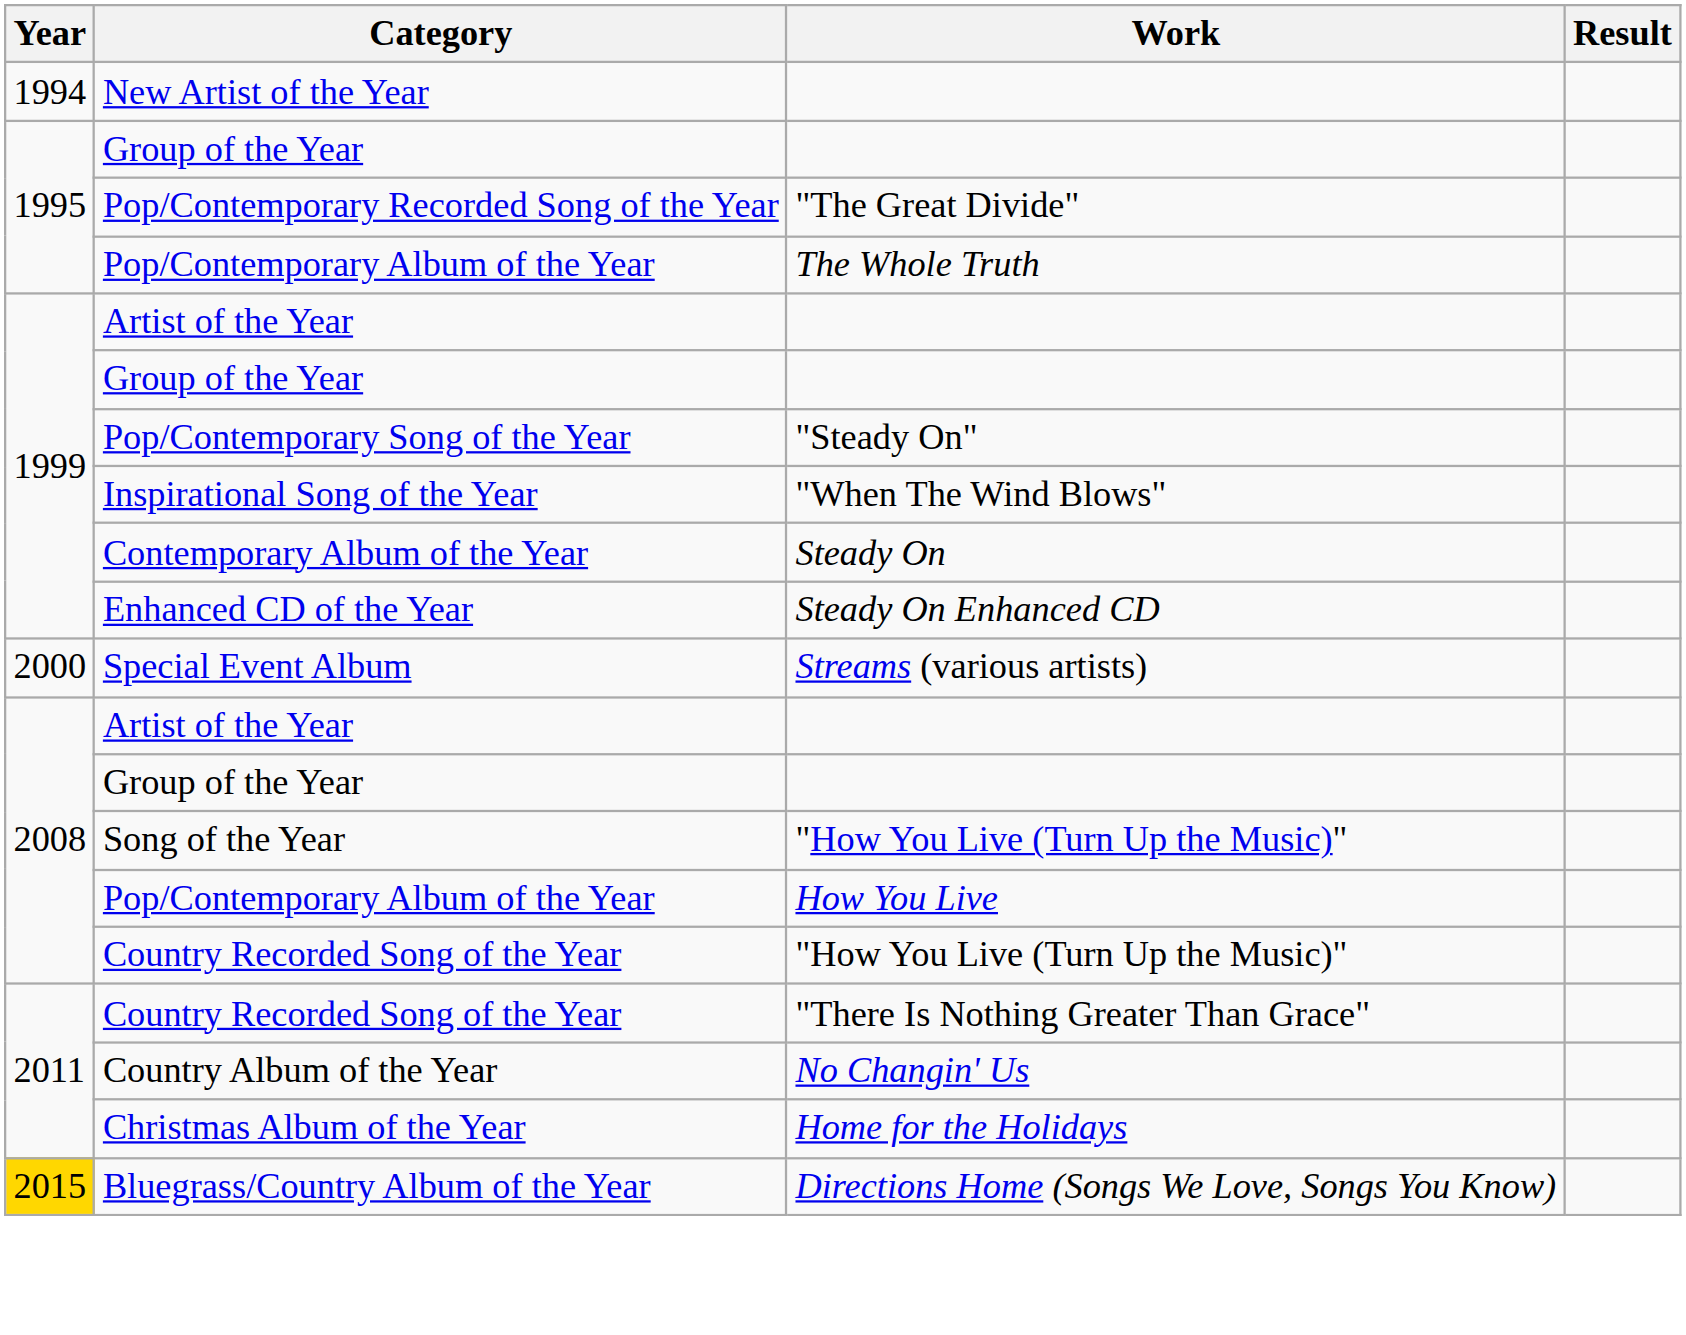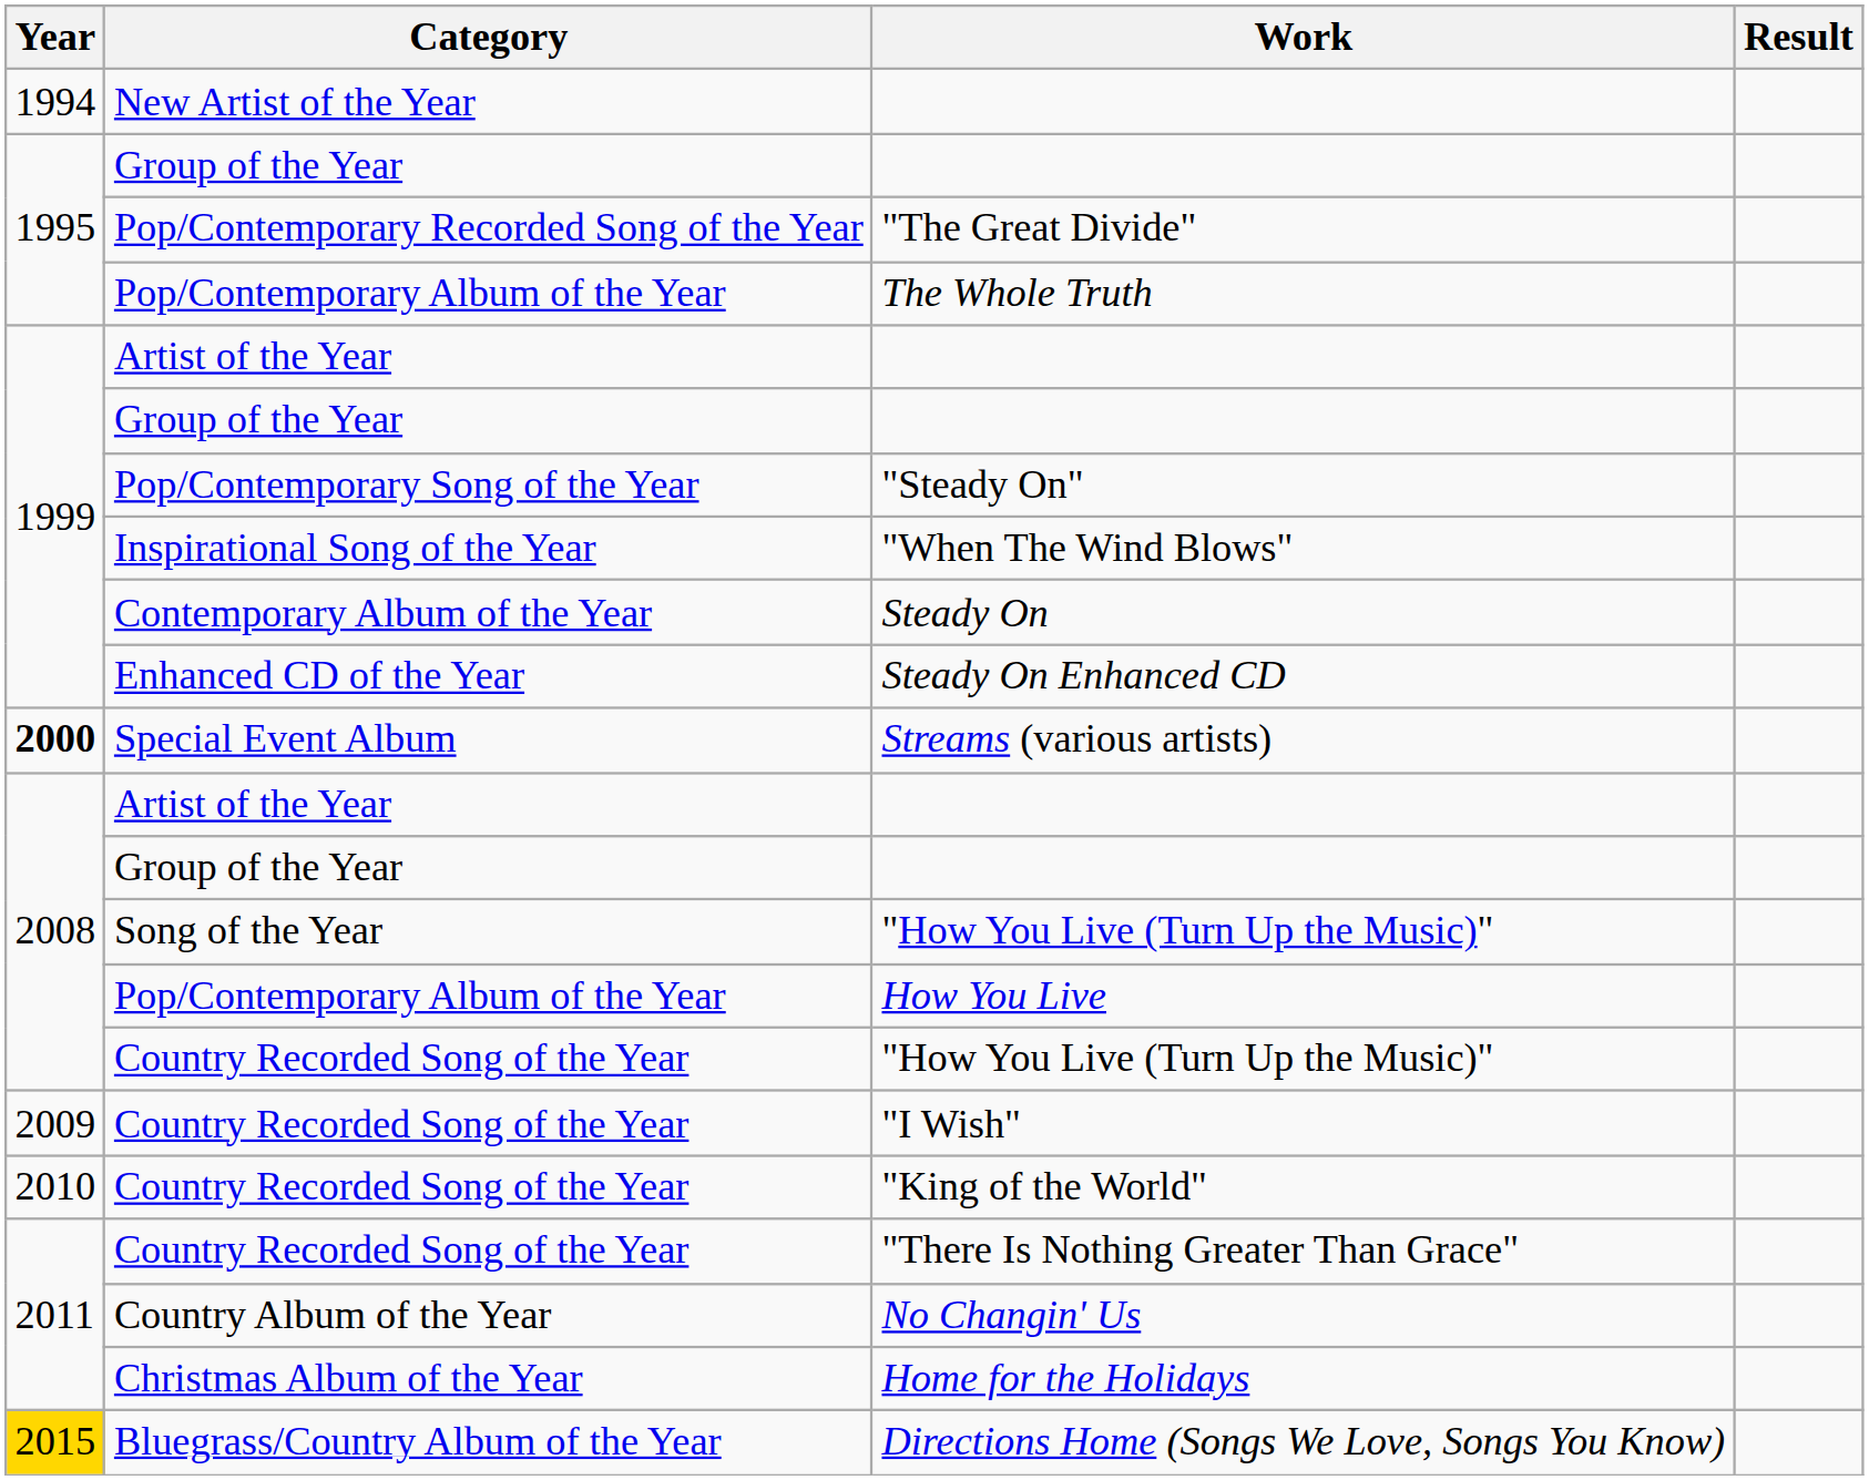 <table class="wikitable">
 <tr>
 <th>Year</th>
 <th>Category</th>
 <th>Work</th>
 <th>Result</th>
 </tr>
 <tr>
 <td>1994</td>
 <td><a href='#'>New Artist of the Year</a></td>
 <td></td>
 <td></td>
 </tr>
 <tr>
 <td rowspan="3">1995</td>
 <td><a href='#'>Group of the Year</a></td>
 <td></td>
 <td></td>
 </tr>
 <tr>
 <td><a href='#'>Pop/Contemporary Recorded Song of the Year</a></td>
 <td>"The Great Divide"</td>
 <td></td>
 </tr>
 <tr>
 <td><a href='#'>Pop/Contemporary Album of the Year</a></td>
 <td><em>The Whole Truth</em></td>
 <td></td>
 </tr>
 <tr>
 <td rowspan="6">1999</td>
 <td><a href='#'>Artist of the Year</a></td>
 <td></td>
 <td></td>
 </tr>
 <tr>
 <td><a href='#'>Group of the Year</a></td>
 <td></td>
 <td></td>
 </tr>
 <tr>
 <td><a href='#'>Pop/Contemporary Song of the Year</a></td>
 <td>"Steady On"</td>
 <td></td>
 </tr>
 <tr>
 <td><a href='#'>Inspirational Song of the Year</a></td>
 <td>"When The Wind Blows"</td>
 <td></td>
 </tr>
 <tr>
 <td><a href='#'>Contemporary Album of the Year</a></td>
 <td><em>Steady On</em></td>
 <td></td>
 </tr>
 <tr>
 <td><a href='#'>Enhanced CD of the Year</a></td>
 <td><em>Steady On Enhanced CD</em></td>
 <td></td>
 </tr>
 <tr>
-<td>2000</td>
+<td><strong>2000</strong></td>
 <td><a href='#'>Special Event Album</a></td>
 <td><em><a href='#'>Streams</a></em> (various artists)</td>
 <td></td>
 </tr>
 <tr>
 <td rowspan="5">2008</td>
 <td><a href='#'>Artist of the Year</a></td>
 <td></td>
 <td></td>
 </tr>
 <tr>
 <td>Group of the Year</td>
 <td></td>
 <td></td>
 </tr>
 <tr>
 <td>Song of the Year</td>
 <td>"<a href='#'>How You Live (Turn Up the Music)</a>"</td>
 <td></td>
 </tr>
 <tr>
 <td><a href='#'>Pop/Contemporary Album of the Year</a></td>
 <td><em><a href='#'>How You Live</a></em></td>
 <td></td>
 </tr>
 <tr>
 <td><a href='#'>Country Recorded Song of the Year</a></td>
 <td>"How You Live (Turn Up the Music)"</td>
 <td></td>
 </tr>
 <tr>
+<td>2009</td>
+<td><a href='#'>Country Recorded Song of the Year</a></td>
+<td>"I Wish"</td>
+<td></td>
+</tr>
+<tr>
+<td>2010</td>
+<td><a href='#'>Country Recorded Song of the Year</a></td>
+<td>"King of the World"</td>
+<td></td>
+</tr>
+<tr>
 <td rowspan="3">2011</td>
 <td><a href='#'>Country Recorded Song of the Year</a></td>
 <td>"There Is Nothing Greater Than Grace"</td>
 <td></td>
 </tr>
 <tr>
 <td>Country Album of the Year</td>
 <td><em><a href='#'>No Changin' Us</a></em></td>
 <td></td>
 </tr>
 <tr>
 <td><a href='#'>Christmas Album of the Year</a></td>
 <td><em><a href='#'>Home for the Holidays</a></em></td>
 <td></td>
 </tr>
 <tr>
 <td style="background: gold;">2015</td>
 <td><a href='#'>Bluegrass/Country Album of the Year</a></td>
 <td><em><a href='#'>Directions Home</a> (Songs We Love, Songs You Know)</em></td>
 <td></td>
 </tr>
 </table>
